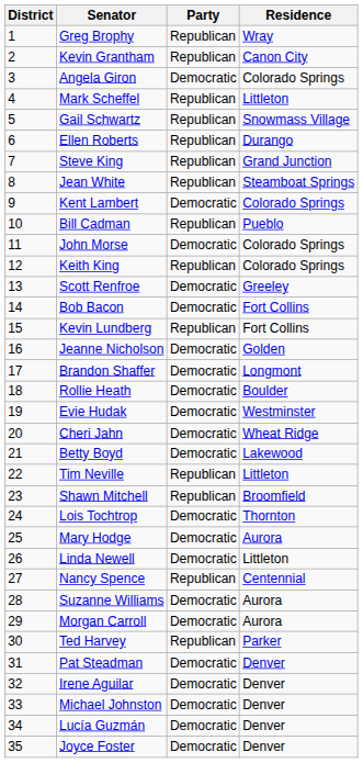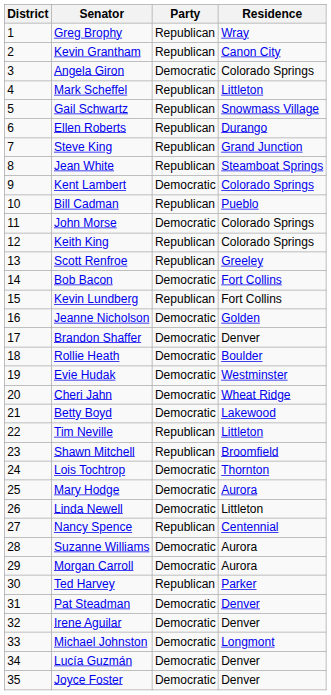 <table class=wikitable>
 <tr>
 <th>District</th>
 <th>Senator</th>
 <th>Party</th>
 <th>Residence</th>
 </tr>
 <tr>
 <td>1</td>
 <td><a href='#'>Greg Brophy</a></td>
 <td>Republican</td>
 <td><a href='#'>Wray</a></td>
 </tr>
 <tr>
 <td>2</td>
 <td><a href='#'>Kevin Grantham</a></td>
 <td>Republican</td>
 <td><a href='#'>Canon City</a></td>
 </tr>
 <tr>
 <td>3</td>
 <td><a href='#'>Angela Giron</a></td>
 <td>Democratic</td>
 <td>Colorado Springs</td>
 </tr>
 <tr>
 <td>4</td>
 <td><a href='#'>Mark Scheffel</a></td>
 <td>Republican</td>
 <td><a href='#'>Littleton</a></td>
 </tr>
 <tr>
 <td>5</td>
 <td><a href='#'>Gail Schwartz</a></td>
 <td>Republican</td>
 <td><a href='#'>Snowmass Village</a></td>
 </tr>
 <tr>
 <td>6</td>
 <td><a href='#'>Ellen Roberts</a></td>
 <td>Republican</td>
 <td><a href='#'>Durango</a></td>
 </tr>
 <tr>
 <td>7</td>
 <td><a href='#'>Steve King</a></td>
 <td>Republican</td>
 <td><a href='#'>Grand Junction</a></td>
 </tr>
 <tr>
 <td>8</td>
 <td><a href='#'>Jean White</a></td>
 <td>Republican</td>
 <td><a href='#'>Steamboat Springs</a></td>
 </tr>
 <tr>
 <td>9</td>
 <td><a href='#'>Kent Lambert</a></td>
 <td>Democratic</td>
 <td><a href='#'>Colorado Springs</a></td>
 </tr>
 <tr>
 <td>10</td>
 <td><a href='#'>Bill Cadman</a></td>
 <td>Republican</td>
 <td><a href='#'>Pueblo</a></td>
 </tr>
 <tr>
 <td>11</td>
 <td><a href='#'>John Morse</a></td>
 <td>Democratic</td>
 <td>Colorado Springs</td>
 </tr>
 <tr>
 <td>12</td>
 <td><a href='#'>Keith King</a></td>
 <td>Republican</td>
 <td>Colorado Springs</td>
 </tr>
 <tr>
 <td>13</td>
 <td><a href='#'>Scott Renfroe</a></td>
-<td>Democratic</td>
+<td>Republican</td>
 <td><a href='#'>Greeley</a></td>
 </tr>
 <tr>
 <td>14</td>
 <td><a href='#'>Bob Bacon</a></td>
 <td>Democratic</td>
 <td><a href='#'>Fort Collins</a></td>
 </tr>
 <tr>
 <td>15</td>
 <td><a href='#'>Kevin Lundberg</a></td>
 <td>Republican</td>
 <td>Fort Collins</td>
 </tr>
 <tr>
 <td>16</td>
 <td><a href='#'>Jeanne Nicholson</a></td>
 <td>Democratic</td>
 <td><a href='#'>Golden</a></td>
 </tr>
 <tr>
 <td>17</td>
 <td><a href='#'>Brandon Shaffer</a></td>
 <td>Democratic</td>
-<td><a href='#'>Longmont</a></td>
+<td>Denver</td>
 </tr>
 <tr>
 <td>18</td>
 <td><a href='#'>Rollie Heath</a></td>
 <td>Democratic</td>
 <td><a href='#'>Boulder</a></td>
 </tr>
 <tr>
 <td>19</td>
 <td><a href='#'>Evie Hudak</a></td>
 <td>Democratic</td>
 <td><a href='#'>Westminster</a></td>
 </tr>
 <tr>
 <td>20</td>
 <td><a href='#'>Cheri Jahn</a></td>
 <td>Democratic</td>
 <td><a href='#'>Wheat Ridge</a></td>
 </tr>
 <tr>
 <td>21</td>
 <td><a href='#'>Betty Boyd</a></td>
 <td>Democratic</td>
 <td><a href='#'>Lakewood</a></td>
 </tr>
 <tr>
 <td>22</td>
 <td><a href='#'>Tim Neville</a></td>
 <td>Republican</td>
 <td><a href='#'>Littleton</a></td>
 </tr>
 <tr>
 <td>23</td>
 <td><a href='#'>Shawn Mitchell</a></td>
 <td>Republican</td>
 <td><a href='#'>Broomfield</a></td>
 </tr>
 <tr>
 <td>24</td>
 <td><a href='#'>Lois Tochtrop</a></td>
 <td>Democratic</td>
 <td><a href='#'>Thornton</a></td>
 </tr>
 <tr>
 <td>25</td>
 <td><a href='#'>Mary Hodge</a></td>
 <td>Democratic</td>
 <td><a href='#'>Aurora</a></td>
 </tr>
 <tr>
 <td>26</td>
 <td><a href='#'>Linda Newell</a></td>
 <td>Democratic</td>
 <td>Littleton</td>
 </tr>
 <tr>
 <td>27</td>
 <td><a href='#'>Nancy Spence</a></td>
 <td>Republican</td>
 <td><a href='#'>Centennial</a></td>
 </tr>
 <tr>
 <td>28</td>
 <td><a href='#'>Suzanne Williams</a></td>
 <td>Democratic</td>
 <td>Aurora</td>
 </tr>
 <tr>
 <td>29</td>
 <td><a href='#'>Morgan Carroll</a></td>
 <td>Democratic</td>
 <td>Aurora</td>
 </tr>
 <tr>
 <td>30</td>
 <td><a href='#'>Ted Harvey</a></td>
 <td>Republican</td>
 <td><a href='#'>Parker</a></td>
 </tr>
 <tr>
 <td>31</td>
 <td><a href='#'>Pat Steadman</a></td>
 <td>Democratic</td>
 <td><a href='#'>Denver</a></td>
 </tr>
 <tr>
 <td>32</td>
 <td><a href='#'>Irene Aguilar</a></td>
 <td>Democratic</td>
 <td>Denver</td>
 </tr>
 <tr>
 <td>33</td>
 <td><a href='#'>Michael Johnston</a></td>
 <td>Democratic</td>
-<td>Denver</td>
+<td><a href='#'>Longmont</a></td>
 </tr>
 <tr>
 <td>34</td>
 <td><a href='#'>Lucía Guzmán</a></td>
 <td>Democratic</td>
 <td>Denver</td>
 </tr>
 <tr>
 <td>35</td>
 <td><a href='#'>Joyce Foster</a></td>
 <td>Democratic</td>
 <td>Denver</td>
 </tr>
 </table>
